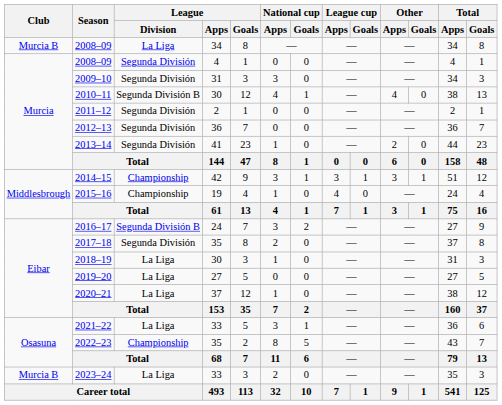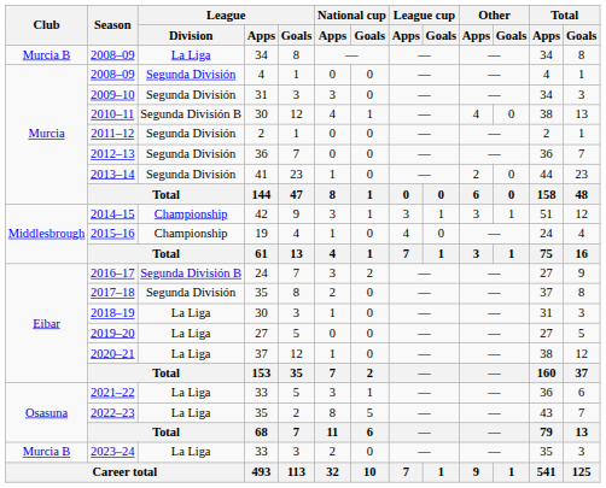 <table class="wikitable" style="text-align:center">
 <tr>
 <th rowspan="2">Club</th>
 <th rowspan="2">Season</th>
 <th colspan="3">League</th>
 <th colspan="2">National cup</th>
 <th colspan="2">League cup</th>
 <th colspan="2">Other</th>
 <th colspan="2">Total</th>
 </tr>
 <tr>
 <th>Division</th>
 <th>Apps</th>
 <th>Goals</th>
 <th>Apps</th>
 <th>Goals</th>
 <th>Apps</th>
 <th>Goals</th>
 <th>Apps</th>
 <th>Goals</th>
 <th>Apps</th>
 <th>Goals</th>
 </tr>
 <tr>
 <td><a href='#'>Murcia B</a></td>
 <td><a href='#'>2008–09</a></td>
 <td><a href='#'>La Liga</a></td>
 <td>34</td>
 <td>8</td>
 <td colspan="2">—</td>
 <td colspan="2">—</td>
 <td colspan="2">—</td>
 <td>34</td>
 <td>8</td>
 </tr>
 <tr>
 <td rowspan="7"><a href='#'>Murcia</a></td>
 <td><a href='#'>2008–09</a></td>
 <td><a href='#'>Segunda División</a></td>
 <td>4</td>
 <td>1</td>
 <td>0</td>
 <td>0</td>
 <td colspan="2">—</td>
 <td colspan="2">—</td>
 <td>4</td>
 <td>1</td>
 </tr>
 <tr>
 <td><a href='#'>2009–10</a></td>
 <td>Segunda División</td>
 <td>31</td>
 <td>3</td>
 <td>3</td>
 <td>0</td>
 <td colspan="2">—</td>
 <td colspan="2">—</td>
 <td>34</td>
 <td>3</td>
 </tr>
 <tr>
 <td><a href='#'>2010–11</a></td>
 <td>Segunda División B</td>
 <td>30</td>
 <td>12</td>
 <td>4</td>
 <td>1</td>
 <td colspan="2">—</td>
 <td>4</td>
 <td>0</td>
 <td>38</td>
 <td>13</td>
 </tr>
 <tr>
 <td><a href='#'>2011–12</a></td>
 <td>Segunda División</td>
 <td>2</td>
 <td>1</td>
 <td>0</td>
 <td>0</td>
 <td colspan="2">—</td>
 <td colspan="2">—</td>
 <td>2</td>
 <td>1</td>
 </tr>
 <tr>
 <td><a href='#'>2012–13</a></td>
 <td>Segunda División</td>
 <td>36</td>
 <td>7</td>
 <td>0</td>
 <td>0</td>
 <td colspan="2">—</td>
 <td colspan="2">—</td>
 <td>36</td>
 <td>7</td>
 </tr>
 <tr>
 <td><a href='#'>2013–14</a></td>
 <td>Segunda División</td>
 <td>41</td>
 <td>23</td>
 <td>1</td>
 <td>0</td>
 <td colspan="2">—</td>
 <td>2</td>
 <td>0</td>
 <td>44</td>
 <td>23</td>
 </tr>
 <tr>
 <th colspan="2">Total</th>
 <th>144</th>
 <th>47</th>
 <th>8</th>
 <th>1</th>
 <th>0</th>
 <th>0</th>
 <th>6</th>
 <th>0</th>
 <th>158</th>
 <th>48</th>
 </tr>
 <tr>
 <td rowspan="3"><a href='#'>Middlesbrough</a></td>
 <td><a href='#'>2014–15</a></td>
 <td><a href='#'>Championship</a></td>
 <td>42</td>
 <td>9</td>
 <td>3</td>
 <td>1</td>
 <td>3</td>
 <td>1</td>
 <td>3</td>
 <td>1</td>
 <td>51</td>
 <td>12</td>
 </tr>
 <tr>
 <td><a href='#'>2015–16</a></td>
 <td>Championship</td>
 <td>19</td>
 <td>4</td>
 <td>1</td>
 <td>0</td>
 <td>4</td>
 <td>0</td>
 <td colspan="2">—</td>
 <td>24</td>
 <td>4</td>
 </tr>
 <tr>
 <th colspan="2">Total</th>
 <th>61</th>
 <th>13</th>
 <th>4</th>
 <th>1</th>
 <th>7</th>
 <th>1</th>
 <th>3</th>
 <th>1</th>
 <th>75</th>
 <th>16</th>
 </tr>
 <tr>
 <td rowspan="6"><a href='#'>Eibar</a></td>
 <td><a href='#'>2016–17</a></td>
 <td><a href='#'>Segunda División B</a></td>
 <td>24</td>
 <td>7</td>
 <td>3</td>
 <td>2</td>
 <td colspan="2">—</td>
 <td colspan="2">—</td>
 <td>27</td>
 <td>9</td>
 </tr>
 <tr>
 <td><a href='#'>2017–18</a></td>
 <td>Segunda División</td>
 <td>35</td>
 <td>8</td>
 <td>2</td>
 <td>0</td>
 <td colspan="2">—</td>
 <td colspan="2">—</td>
 <td>37</td>
 <td>8</td>
 </tr>
 <tr>
 <td><a href='#'>2018–19</a></td>
 <td>La Liga</td>
 <td>30</td>
 <td>3</td>
 <td>1</td>
 <td>0</td>
 <td colspan="2">—</td>
 <td colspan="2">—</td>
 <td>31</td>
 <td>3</td>
 </tr>
 <tr>
 <td><a href='#'>2019–20</a></td>
 <td>La Liga</td>
 <td>27</td>
 <td>5</td>
 <td>0</td>
 <td>0</td>
 <td colspan="2">—</td>
 <td colspan="2">—</td>
 <td>27</td>
 <td>5</td>
 </tr>
 <tr>
 <td><a href='#'>2020–21</a></td>
 <td>La Liga</td>
 <td>37</td>
 <td>12</td>
 <td>1</td>
 <td>0</td>
 <td colspan="2">—</td>
 <td colspan="2">—</td>
 <td>38</td>
 <td>12</td>
 </tr>
 <tr>
 <th colspan="2">Total</th>
 <th>153</th>
 <th>35</th>
 <th>7</th>
 <th>2</th>
 <th colspan="2">—</th>
 <th colspan="2">—</th>
 <th>160</th>
 <th>37</th>
 </tr>
 <tr>
 <td rowspan="3"><a href='#'>Osasuna</a></td>
 <td><a href='#'>2021–22</a></td>
 <td>La Liga</td>
 <td>33</td>
 <td>5</td>
 <td>3</td>
 <td>1</td>
 <td colspan="2">—</td>
 <td colspan="2">—</td>
 <td>36</td>
 <td>6</td>
 </tr>
 <tr>
 <td><a href='#'>2022–23</a></td>
-<td><a href='#'>Championship</a></td>
+<td>La Liga</td>
 <td>35</td>
 <td>2</td>
 <td>8</td>
 <td>5</td>
 <td colspan="2">—</td>
 <td colspan="2">—</td>
 <td>43</td>
 <td>7</td>
 </tr>
 <tr>
 <th colspan="2">Total</th>
 <th>68</th>
 <th>7</th>
 <th>11</th>
 <th>6</th>
 <th colspan="2">—</th>
 <th colspan="2">—</th>
 <th>79</th>
 <th>13</th>
 </tr>
 <tr>
 <td><a href='#'>Murcia B</a></td>
 <td><a href='#'>2023–24</a></td>
 <td>La Liga</td>
 <td>33</td>
 <td>3</td>
 <td>2</td>
 <td>0</td>
 <td colspan="2">—</td>
 <td colspan="2">—</td>
 <td>35</td>
 <td>3</td>
 </tr>
 <tr>
 <th colspan="3">Career total</th>
 <th>493</th>
 <th>113</th>
 <th>32</th>
 <th>10</th>
 <th>7</th>
 <th>1</th>
 <th>9</th>
 <th>1</th>
 <th>541</th>
 <th>125</th>
 </tr>
 </table>
